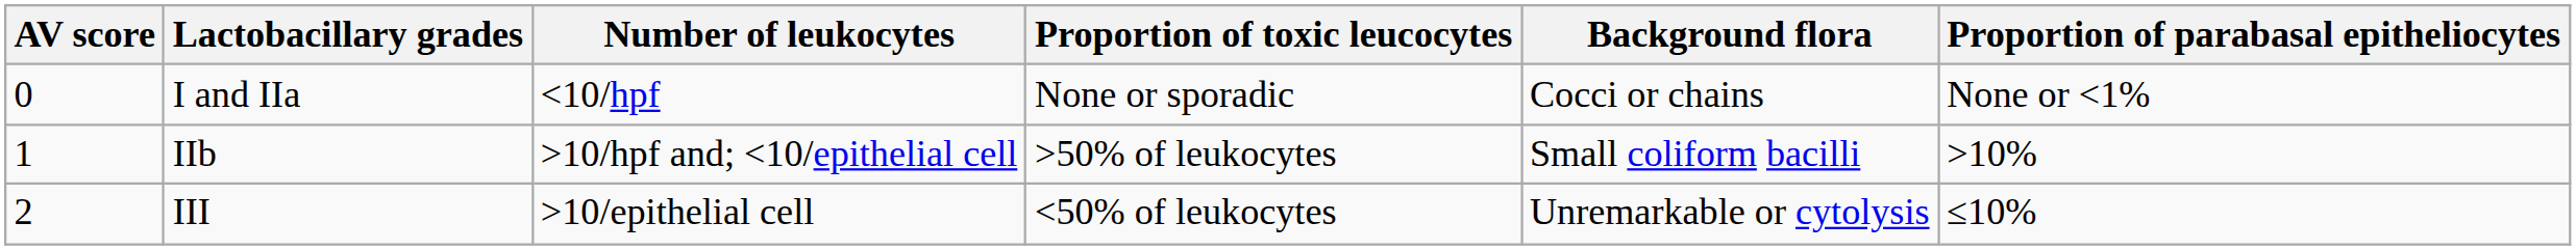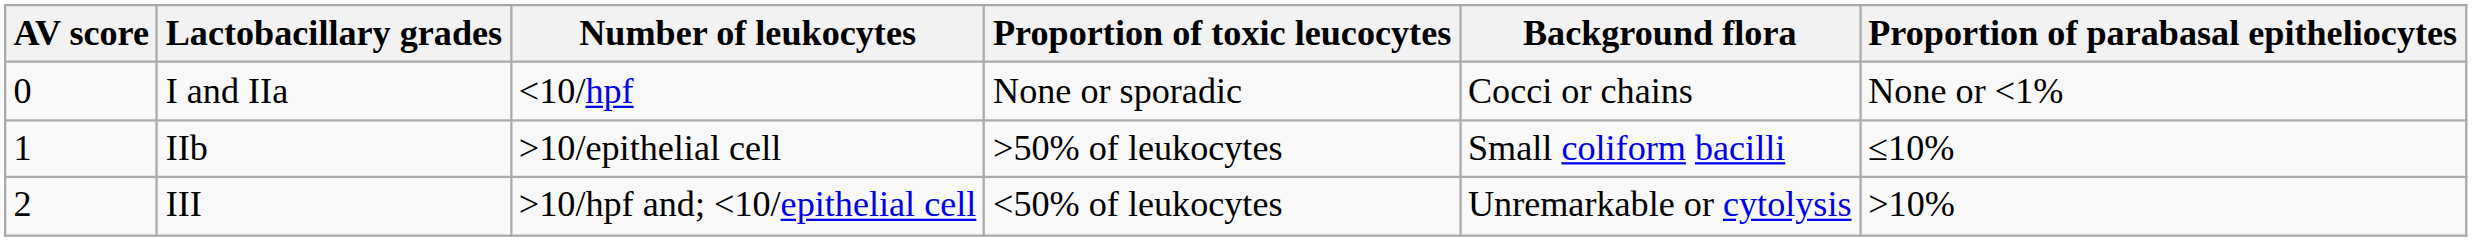 <table class="wikitable">
 <tr>
 <th>AV score</th>
 <th>Lactobacillary grades</th>
 <th>Number of leukocytes</th>
 <th>Proportion of toxic leucocytes</th>
 <th>Background flora</th>
 <th>Proportion of parabasal epitheliocytes</th>
 </tr>
 <tr>
 <td>0</td>
 <td>I and IIa</td>
 <td><10/<a href='#'>hpf</a></td>
 <td>None or sporadic</td>
 <td>Cocci or chains</td>
 <td>None or <1%</td>
 </tr>
 <tr>
 <td>1</td>
 <td>IIb</td>
-<td>>10/hpf and; <10/<a href='#'>epithelial cell</a></td>
+<td>>10/epithelial cell</td>
 <td>>50% of leukocytes</td>
 <td>Small <a href='#'>coliform</a> <a href='#'>bacilli</a></td>
-<td>>10%</td>
+<td>≤10%</td>
 </tr>
 <tr>
 <td>2</td>
 <td>III</td>
-<td>>10/epithelial cell</td>
+<td>>10/hpf and; <10/<a href='#'>epithelial cell</a></td>
 <td><50% of leukocytes</td>
 <td>Unremarkable or <a href='#'>cytolysis</a></td>
-<td>≤10%</td>
+<td>>10%</td>
 </tr>
 </table>
